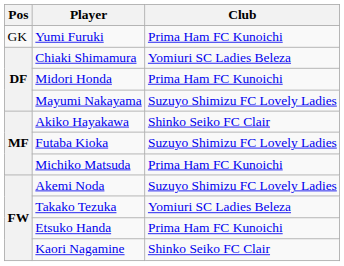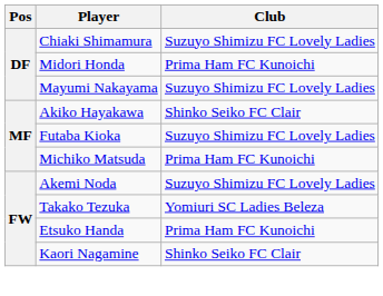 <table class="wikitable">
 <tr>
 <th>Pos</th>
 <th>Player</th>
 <th>Club</th>
 </tr>
 <tr>
-<td>GK</td>
-<td> <a href='#'>Yumi Furuki</a></td>
-<td><a href='#'>Prima Ham FC Kunoichi</a></td>
-</tr>
-<tr>
 <th rowspan=3>DF</th>
 <td> <a href='#'>Chiaki Shimamura</a></td>
-<td><a href='#'>Yomiuri SC Ladies Beleza</a></td>
+<td><a href='#'>Suzuyo Shimizu FC Lovely Ladies</a></td>
 </tr>
 <tr>
 <td> <a href='#'>Midori Honda</a></td>
 <td><a href='#'>Prima Ham FC Kunoichi</a></td>
 </tr>
 <tr>
 <td> <a href='#'>Mayumi Nakayama</a></td>
 <td><a href='#'>Suzuyo Shimizu FC Lovely Ladies</a></td>
 </tr>
 <tr>
 <th rowspan=3>MF</th>
 <td> <a href='#'>Akiko Hayakawa</a></td>
 <td><a href='#'>Shinko Seiko FC Clair</a></td>
 </tr>
 <tr>
 <td> <a href='#'>Futaba Kioka</a></td>
 <td><a href='#'>Suzuyo Shimizu FC Lovely Ladies</a></td>
 </tr>
 <tr>
 <td> <a href='#'>Michiko Matsuda</a></td>
 <td><a href='#'>Prima Ham FC Kunoichi</a></td>
 </tr>
 <tr>
 <th rowspan=4>FW</th>
 <td> <a href='#'>Akemi Noda</a></td>
 <td><a href='#'>Suzuyo Shimizu FC Lovely Ladies</a></td>
 </tr>
 <tr>
 <td> <a href='#'>Takako Tezuka</a></td>
 <td><a href='#'>Yomiuri SC Ladies Beleza</a></td>
 </tr>
 <tr>
 <td> <a href='#'>Etsuko Handa</a></td>
 <td><a href='#'>Prima Ham FC Kunoichi</a></td>
 </tr>
 <tr>
 <td> <a href='#'>Kaori Nagamine</a></td>
 <td><a href='#'>Shinko Seiko FC Clair</a></td>
 </tr>
 </table>
